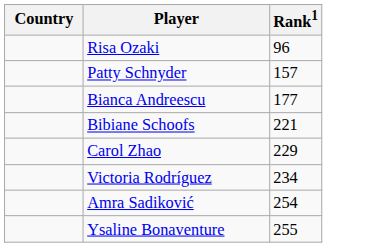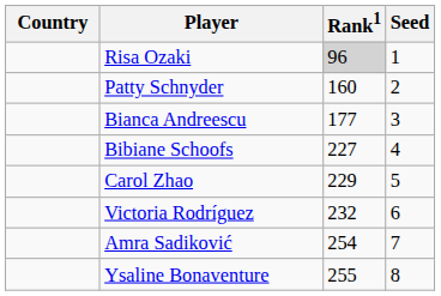 <table class="sortable wikitable">
 <tr>
 <th style="width:70px;">Country</th>
 <th style="width:175px;">Player</th>
 <th>Rank<sup>1</sup></th>
+<th>Seed</th>
 </tr>
 <tr>
 <td></td>
 <td><a href='#'>Risa Ozaki</a></td>
-<td>96</td>
+<td style="background: lightgrey;">96</td>
+<td>1</td>
 </tr>
 <tr>
 <td></td>
 <td><a href='#'>Patty Schnyder</a></td>
-<td>157</td>
+<td>160</td>
+<td>2</td>
 </tr>
 <tr>
 <td></td>
 <td><a href='#'>Bianca Andreescu</a></td>
 <td>177</td>
+<td>3</td>
 </tr>
 <tr>
 <td></td>
 <td><a href='#'>Bibiane Schoofs</a></td>
-<td>221</td>
+<td>227</td>
+<td>4</td>
 </tr>
 <tr>
 <td></td>
 <td><a href='#'>Carol Zhao</a></td>
 <td>229</td>
+<td>5</td>
 </tr>
 <tr>
 <td></td>
 <td><a href='#'>Victoria Rodríguez</a></td>
-<td>234</td>
+<td>232</td>
+<td>6</td>
 </tr>
 <tr>
 <td></td>
 <td><a href='#'>Amra Sadiković</a></td>
 <td>254</td>
+<td>7</td>
 </tr>
 <tr>
 <td></td>
 <td><a href='#'>Ysaline Bonaventure</a></td>
 <td>255</td>
+<td>8</td>
 </tr>
 </table>
